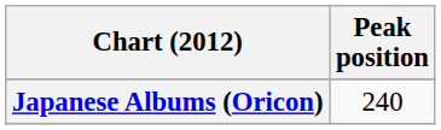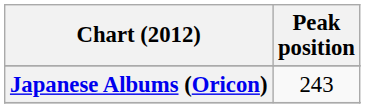 <table class="wikitable sortable plainrowheaders">
 <tr>
 <th scope="col">Chart (2012)</th>
 <th scope="col">Peak<br>position</th>
 </tr>
 <tr>
 </tr>
 <tr>
 </tr>
 <tr>
 </tr>
 <tr>
 </tr>
 <tr>
 </tr>
 <tr>
 </tr>
 <tr>
 </tr>
 <tr>
 </tr>
 <tr>
 <th scope="row"><a href='#'>Japanese Albums</a> (<a href='#'>Oricon</a>)</th>
-<td align="center">240</td>
+<td align="center">243</td>
 </tr>
 <tr>
 </tr>
 <tr>
 </tr>
 <tr>
 </tr>
 <tr>
 </tr>
 <tr>
 </tr>
 <tr>
 </tr>
 <tr>
 </tr>
 </table>
